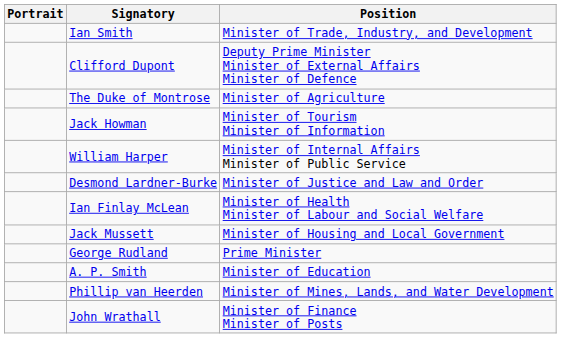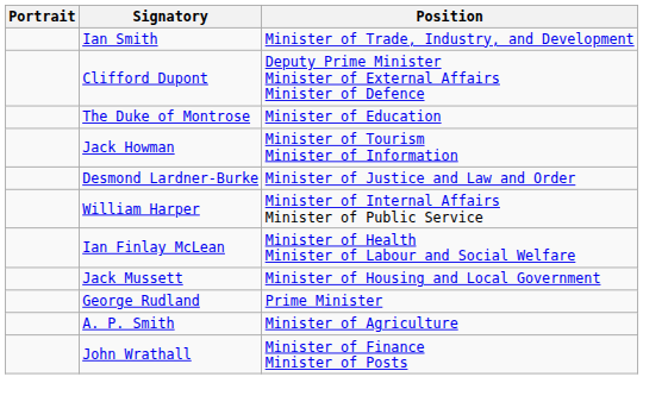 <table class="wikitable">
 <tr>
 <th>Portrait</th>
 <th>Signatory</th>
 <th>Position</th>
 </tr>
 <tr>
 <td></td>
 <td><a href='#'>Ian Smith</a></td>
 <td><a href='#'>Minister of Trade, Industry, and Development</a></td>
 </tr>
 <tr>
 <td></td>
 <td><a href='#'>Clifford Dupont</a></td>
 <td><a href='#'>Deputy Prime Minister</a><br><a href='#'>Minister of External Affairs</a><br><a href='#'>Minister of Defence</a></td>
 </tr>
 <tr>
 <td></td>
 <td><a href='#'>The Duke of Montrose</a></td>
-<td><a href='#'>Minister of Agriculture</a></td>
+<td><a href='#'>Minister of Education</a></td>
 </tr>
 <tr>
 <td></td>
 <td><a href='#'>Jack Howman</a></td>
 <td><a href='#'>Minister of Tourism</a><br><a href='#'>Minister of Information</a></td>
 </tr>
 <tr>
 <td></td>
-<td><a href='#'>William Harper</a></td>
-<td><a href='#'>Minister of Internal Affairs</a><br>Minister of Public Service</td>
+<td><a href='#'>Desmond Lardner-Burke</a></td>
+<td><a href='#'>Minister of Justice and Law and Order</a></td>
 </tr>
 <tr>
 <td></td>
-<td><a href='#'>Desmond Lardner-Burke</a></td>
-<td><a href='#'>Minister of Justice and Law and Order</a></td>
+<td><a href='#'>William Harper</a></td>
+<td><a href='#'>Minister of Internal Affairs</a><br>Minister of Public Service</td>
 </tr>
 <tr>
 <td></td>
 <td><a href='#'>Ian Finlay McLean</a></td>
 <td><a href='#'>Minister of Health</a><br><a href='#'>Minister of Labour and Social Welfare</a></td>
 </tr>
 <tr>
 <td></td>
 <td><a href='#'>Jack Mussett</a></td>
 <td><a href='#'>Minister of Housing and Local Government</a></td>
 </tr>
 <tr>
 <td></td>
 <td><a href='#'>George Rudland</a></td>
 <td><a href='#'>Prime Minister</a></td>
 </tr>
 <tr>
 <td></td>
 <td><a href='#'>A. P. Smith</a></td>
-<td><a href='#'>Minister of Education</a></td>
-</tr>
-<tr>
-<td></td>
-<td><a href='#'>Phillip van Heerden</a></td>
-<td><a href='#'>Minister of Mines, Lands, and Water Development</a></td>
+<td><a href='#'>Minister of Agriculture</a></td>
 </tr>
 <tr>
 <td></td>
 <td><a href='#'>John Wrathall</a></td>
 <td><a href='#'>Minister of Finance</a><br><a href='#'>Minister of Posts</a></td>
 </tr>
 </table>
